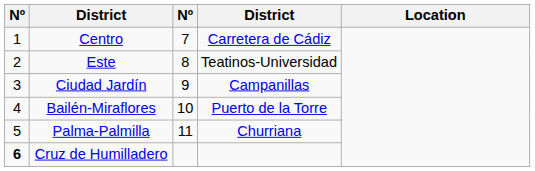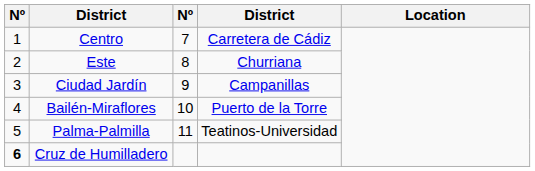 <table class="wikitable" style="margin:1em auto;">
 <tr style="background:#efefef;">
 <th style="width:20px; text-align:center;">Nº</th>
 <th style="width:150px; text-align:center;">District</th>
 <th style="width:20px; text-align:center;">Nº</th>
 <th style="width:150px; text-align:center;">District</th>
 <th style="width:200px; text-align:center;">Location</th>
 </tr>
 <tr>
 <td style="text-align:center;">1</td>
 <td style="text-align:center;"><a href='#'>Centro</a></td>
 <td style="text-align:center;">7</td>
 <td style="text-align:center;"><a href='#'>Carretera de Cádiz</a></td>
 <td rowspan="6" style="text-align:center;"></td>
 </tr>
 <tr>
 <td style="text-align:center;">2</td>
 <td style="text-align:center;"><a href='#'>Este</a></td>
 <td style="text-align:center;">8</td>
-<td>Teatinos-Universidad</td>
+<td style="text-align:center;"><a href='#'>Churriana</a></td>
 </tr>
 <tr>
 <td style="text-align:center;">3</td>
 <td style="text-align:center;"><a href='#'>Ciudad Jardín</a></td>
 <td style="text-align:center;">9</td>
 <td style="text-align:center;"><a href='#'>Campanillas</a></td>
 </tr>
 <tr style="text-align:center;">
 <td>4</td>
 <td><a href='#'>Bailén-Miraflores</a></td>
 <td>10</td>
 <td><a href='#'>Puerto de la Torre</a></td>
 </tr>
 <tr style="text-align:center;">
 <td>5</td>
 <td><a href='#'>Palma-Palmilla</a></td>
 <td>11</td>
-<td style="text-align:center;"><a href='#'>Churriana</a></td>
+<td>Teatinos-Universidad</td>
 </tr>
 <tr style="text-align:center;">
 <td><strong>6</strong></td>
 <td><a href='#'>Cruz de Humilladero</a></td>
 <td style="text-align:center;"></td>
 <td style="text-align:center;"></td>
 </tr>
 </table>
